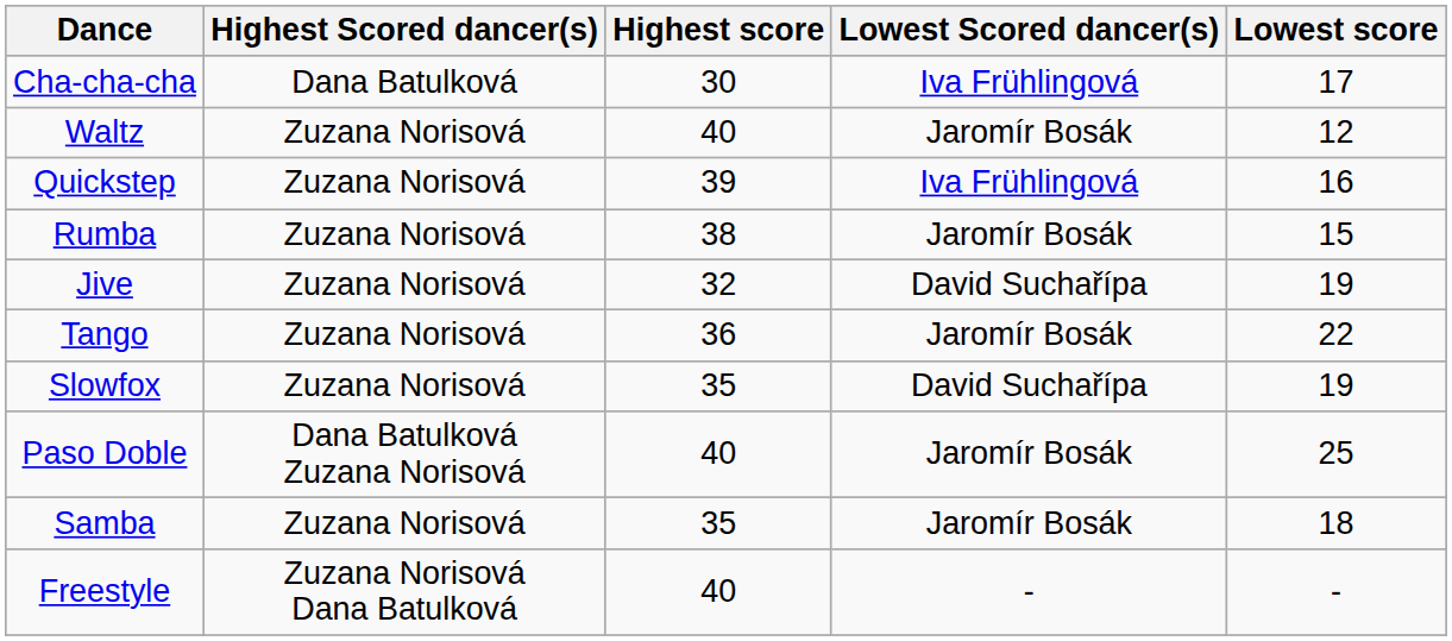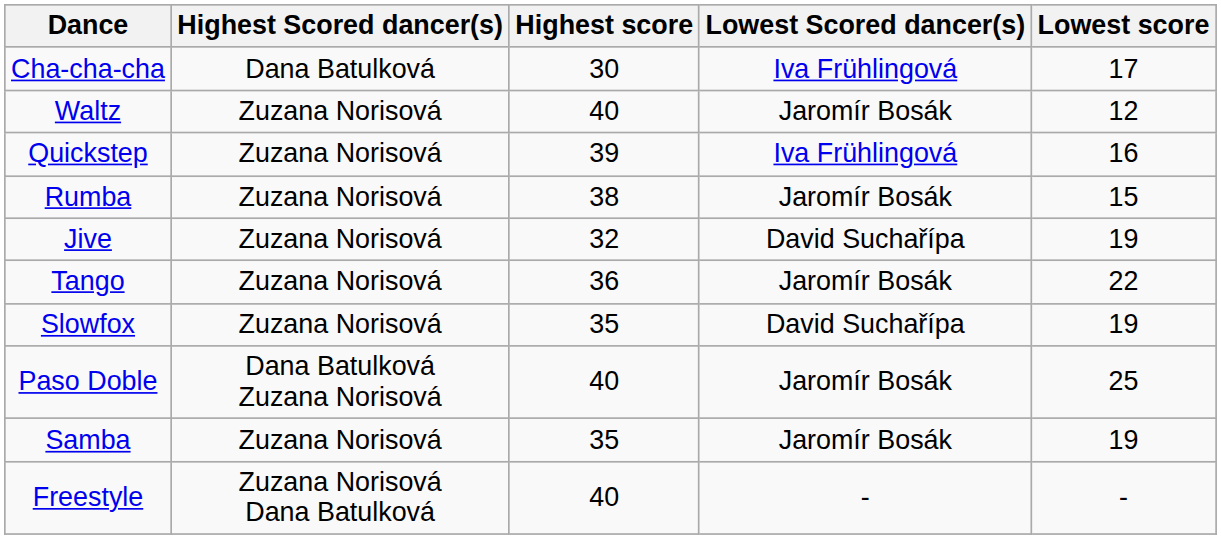 <table class="wikitable sortable" style="text-align:center; white-space:nowrap;">
 <tr>
 <th>Dance</th>
 <th class="sortable">Highest Scored dancer(s)</th>
 <th>Highest score</th>
 <th class="sortable">Lowest Scored dancer(s)</th>
 <th>Lowest score</th>
 </tr>
 <tr>
 <td><a href='#'>Cha-cha-cha</a></td>
 <td>Dana Batulková</td>
 <td>30</td>
 <td><a href='#'>Iva Frühlingová</a></td>
 <td>17</td>
 </tr>
 <tr>
 <td><a href='#'>Waltz</a></td>
 <td>Zuzana Norisová</td>
 <td>40</td>
 <td>Jaromír Bosák</td>
 <td>12</td>
 </tr>
 <tr>
 <td><a href='#'>Quickstep</a></td>
 <td>Zuzana Norisová</td>
 <td>39</td>
 <td><a href='#'>Iva Frühlingová</a></td>
 <td>16</td>
 </tr>
 <tr>
 <td><a href='#'>Rumba</a></td>
 <td>Zuzana Norisová</td>
 <td>38</td>
 <td>Jaromír Bosák</td>
 <td>15</td>
 </tr>
 <tr>
 <td><a href='#'>Jive</a></td>
 <td>Zuzana Norisová</td>
 <td>32</td>
 <td>David Suchařípa</td>
 <td>19</td>
 </tr>
 <tr>
 <td><a href='#'>Tango</a></td>
 <td>Zuzana Norisová</td>
 <td>36</td>
 <td>Jaromír Bosák</td>
 <td>22</td>
 </tr>
 <tr>
 <td><a href='#'>Slowfox</a></td>
 <td>Zuzana Norisová</td>
 <td>35</td>
 <td>David Suchařípa</td>
 <td>19</td>
 </tr>
 <tr>
 <td><a href='#'>Paso Doble</a></td>
 <td>Dana Batulková<br>Zuzana Norisová</td>
 <td>40</td>
 <td>Jaromír Bosák</td>
 <td>25</td>
 </tr>
 <tr>
 <td><a href='#'>Samba</a></td>
 <td>Zuzana Norisová</td>
 <td>35</td>
 <td>Jaromír Bosák</td>
-<td>18</td>
+<td>19</td>
 </tr>
 <tr>
 <td><a href='#'>Freestyle</a></td>
 <td>Zuzana Norisová<br>Dana Batulková</td>
 <td>40</td>
 <td>-</td>
 <td>-</td>
 </tr>
 </table>
